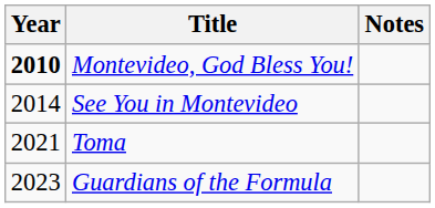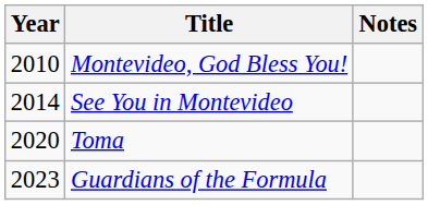 <table class="wikitable sortable">
 <tr>
 <th>Year</th>
 <th>Title</th>
 <th class="unsortable">Notes</th>
 </tr>
 <tr>
-<td><strong>2010</strong></td>
+<td>2010</td>
 <td><em><a href='#'>Montevideo, God Bless You!</a></em></td>
 <td></td>
 </tr>
 <tr>
 <td>2014</td>
 <td><em><a href='#'>See You in Montevideo</a></em></td>
 <td></td>
 </tr>
 <tr>
-<td>2021</td>
+<td>2020</td>
 <td><a href='#'><em>Toma</em></a></td>
 <td></td>
 </tr>
 <tr>
 <td>2023</td>
 <td><em><a href='#'>Guardians of the Formula</a></em></td>
 <td></td>
 </tr>
 </table>
